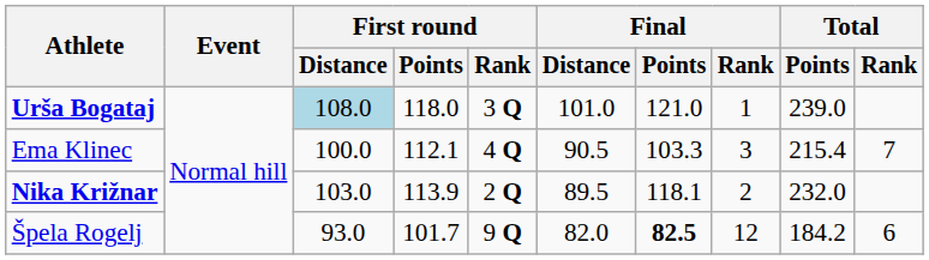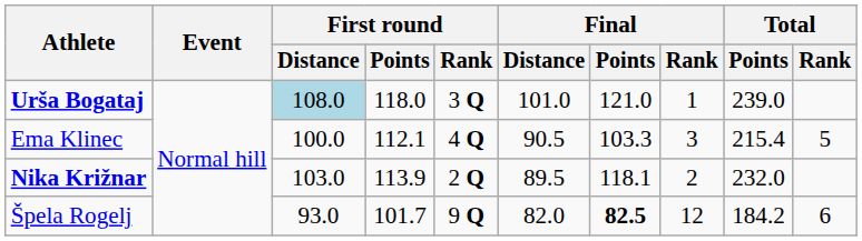 <table class="wikitable" style="font-size:90%">
 <tr>
 <th rowspan=2>Athlete</th>
 <th rowspan=2>Event</th>
 <th colspan=3>First round</th>
 <th colspan=3>Final</th>
 <th colspan=2>Total</th>
 </tr>
 <tr style="font-size:95%">
 <th>Distance</th>
 <th>Points</th>
 <th>Rank</th>
 <th>Distance</th>
 <th>Points</th>
 <th>Rank</th>
 <th>Points</th>
 <th>Rank</th>
 </tr>
 <tr align=center>
 <td align=left><strong><a href='#'>Urša Bogataj</a></strong></td>
 <td align=left rowspan=4><a href='#'>Normal hill</a></td>
 <td style="background: lightblue;">108.0</td>
 <td>118.0</td>
 <td>3 <strong>Q</strong></td>
 <td>101.0</td>
 <td>121.0</td>
 <td>1</td>
 <td>239.0</td>
 <td></td>
 </tr>
 <tr align=center>
 <td align=left><a href='#'>Ema Klinec</a></td>
 <td>100.0</td>
 <td>112.1</td>
 <td>4 <strong>Q</strong></td>
 <td>90.5</td>
 <td>103.3</td>
 <td>3</td>
 <td>215.4</td>
-<td>7</td>
+<td>5</td>
 </tr>
 <tr align=center>
 <td align=left><strong><a href='#'>Nika Križnar</a></strong></td>
 <td>103.0</td>
 <td>113.9</td>
 <td>2 <strong>Q</strong></td>
 <td>89.5</td>
 <td>118.1</td>
 <td>2</td>
 <td>232.0</td>
 <td></td>
 </tr>
 <tr align=center>
 <td align=left><a href='#'>Špela Rogelj</a></td>
 <td>93.0</td>
 <td>101.7</td>
 <td>9 <strong>Q</strong></td>
 <td>82.0</td>
 <td><strong>82.5</strong></td>
 <td>12</td>
 <td>184.2</td>
 <td>6</td>
 </tr>
 </table>
